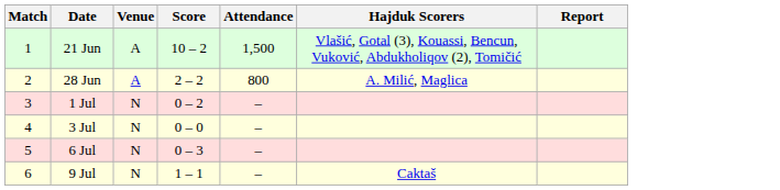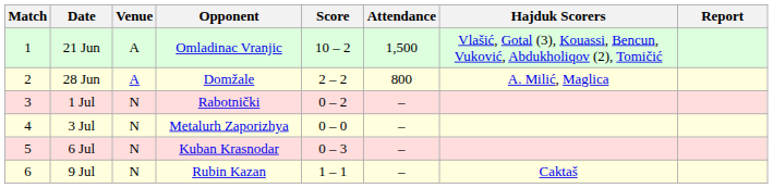 <table class="wikitable sortable" style="text-align: center; font-size:95%;">
 <tr>
 <th width="30">Match</th>
 <th width="60">Date<br></th>
 <th width="20">Venue<br></th>
+<th width="150">Opponent<br></th>
 <th width="60">Score<br></th>
 <th width="40">Attendance<br></th>
 <th width="250">Hajduk Scorers</th>
 <th width="90" class="unsortable">Report</th>
 </tr>
 <tr bgcolor="#ddffdd">
 <td>1</td>
 <td>21 Jun</td>
 <td>A</td>
+<td><a href='#'>Omladinac Vranjic</a></td>
 <td>10 – 2</td>
 <td>1,500</td>
 <td><a href='#'>Vlašić</a>, <a href='#'>Gotal</a> (3), <a href='#'>Kouassi</a>, <a href='#'>Bencun</a>, <a href='#'>Vuković</a>, <a href='#'>Abdukholiqov</a> (2), <a href='#'>Tomičić</a></td>
 <td></td>
 </tr>
 <tr bgcolor="#ffffdd">
 <td>2</td>
 <td>28 Jun</td>
 <td><a href='#'>A</a> </td>
+<td><a href='#'>Domžale</a> </td>
 <td>2 – 2</td>
 <td>800</td>
 <td><a href='#'>A. Milić</a>, <a href='#'>Maglica</a></td>
 <td></td>
 </tr>
 <tr bgcolor="#ffdddd">
 <td>3</td>
 <td>1 Jul</td>
 <td>N </td>
+<td><a href='#'>Rabotnički</a> </td>
 <td>0 – 2</td>
 <td>–</td>
 <td></td>
 <td></td>
 </tr>
 <tr bgcolor="#ffffdd">
 <td>4</td>
 <td>3 Jul</td>
 <td>N </td>
+<td><a href='#'>Metalurh Zaporizhya</a> </td>
 <td>0 – 0</td>
 <td>–</td>
 <td></td>
 <td></td>
 </tr>
 <tr bgcolor="#ffdddd">
 <td>5</td>
 <td>6 Jul</td>
 <td>N </td>
+<td><a href='#'>Kuban Krasnodar</a> </td>
 <td>0 – 3</td>
 <td>–</td>
 <td></td>
 <td></td>
 </tr>
 <tr bgcolor="#ffffdd">
 <td>6</td>
 <td>9 Jul</td>
 <td>N </td>
+<td><a href='#'>Rubin Kazan</a> </td>
 <td>1 – 1</td>
 <td>–</td>
 <td><a href='#'>Caktaš</a></td>
 <td></td>
 </tr>
 </table>
